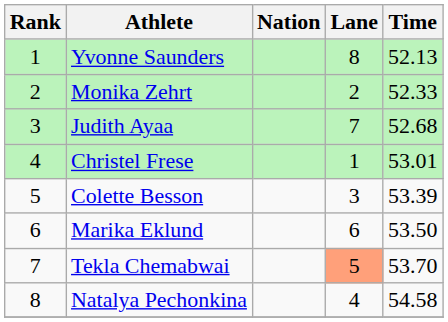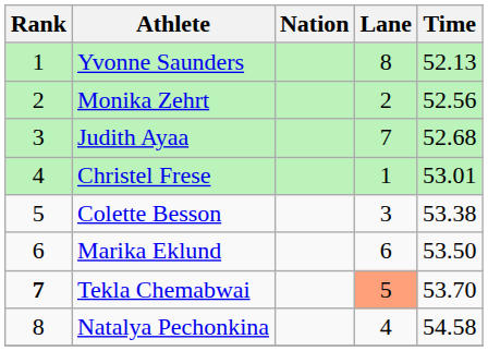 <table class="wikitable sortable" style="text-align:center">
 <tr>
 <th>Rank</th>
 <th>Athlete</th>
 <th>Nation</th>
 <th>Lane</th>
 <th>Time</th>
 </tr>
 <tr bgcolor=bbf3bb>
 <td>1</td>
 <td align=left><a href='#'>Yvonne Saunders</a></td>
 <td align=left></td>
 <td>8</td>
 <td>52.13</td>
 </tr>
 <tr bgcolor=bbf3bb>
 <td>2</td>
 <td align=left><a href='#'>Monika Zehrt</a></td>
 <td align=left></td>
 <td>2</td>
-<td>52.33</td>
+<td>52.56</td>
 </tr>
 <tr bgcolor=bbf3bb>
 <td>3</td>
 <td align=left><a href='#'>Judith Ayaa</a></td>
 <td align=left></td>
 <td>7</td>
 <td>52.68</td>
 </tr>
 <tr bgcolor=bbf3bb>
 <td>4</td>
 <td align=left><a href='#'>Christel Frese</a></td>
 <td align=left></td>
 <td>1</td>
 <td>53.01</td>
 </tr>
 <tr>
 <td>5</td>
 <td align=left><a href='#'>Colette Besson</a></td>
 <td align=left></td>
 <td>3</td>
-<td>53.39</td>
+<td>53.38</td>
 </tr>
 <tr>
 <td>6</td>
 <td align=left><a href='#'>Marika Eklund</a></td>
 <td align=left></td>
 <td>6</td>
 <td>53.50</td>
 </tr>
 <tr>
-<td>7</td>
+<td><strong>7</strong></td>
 <td align=left><a href='#'>Tekla Chemabwai</a></td>
 <td align=left></td>
 <td style="background: lightsalmon;">5</td>
 <td>53.70</td>
 </tr>
 <tr>
 <td>8</td>
 <td align=left><a href='#'>Natalya Pechonkina</a></td>
 <td align=left></td>
 <td>4</td>
 <td>54.58</td>
 </tr>
 <tr>
 </tr>
 </table>
